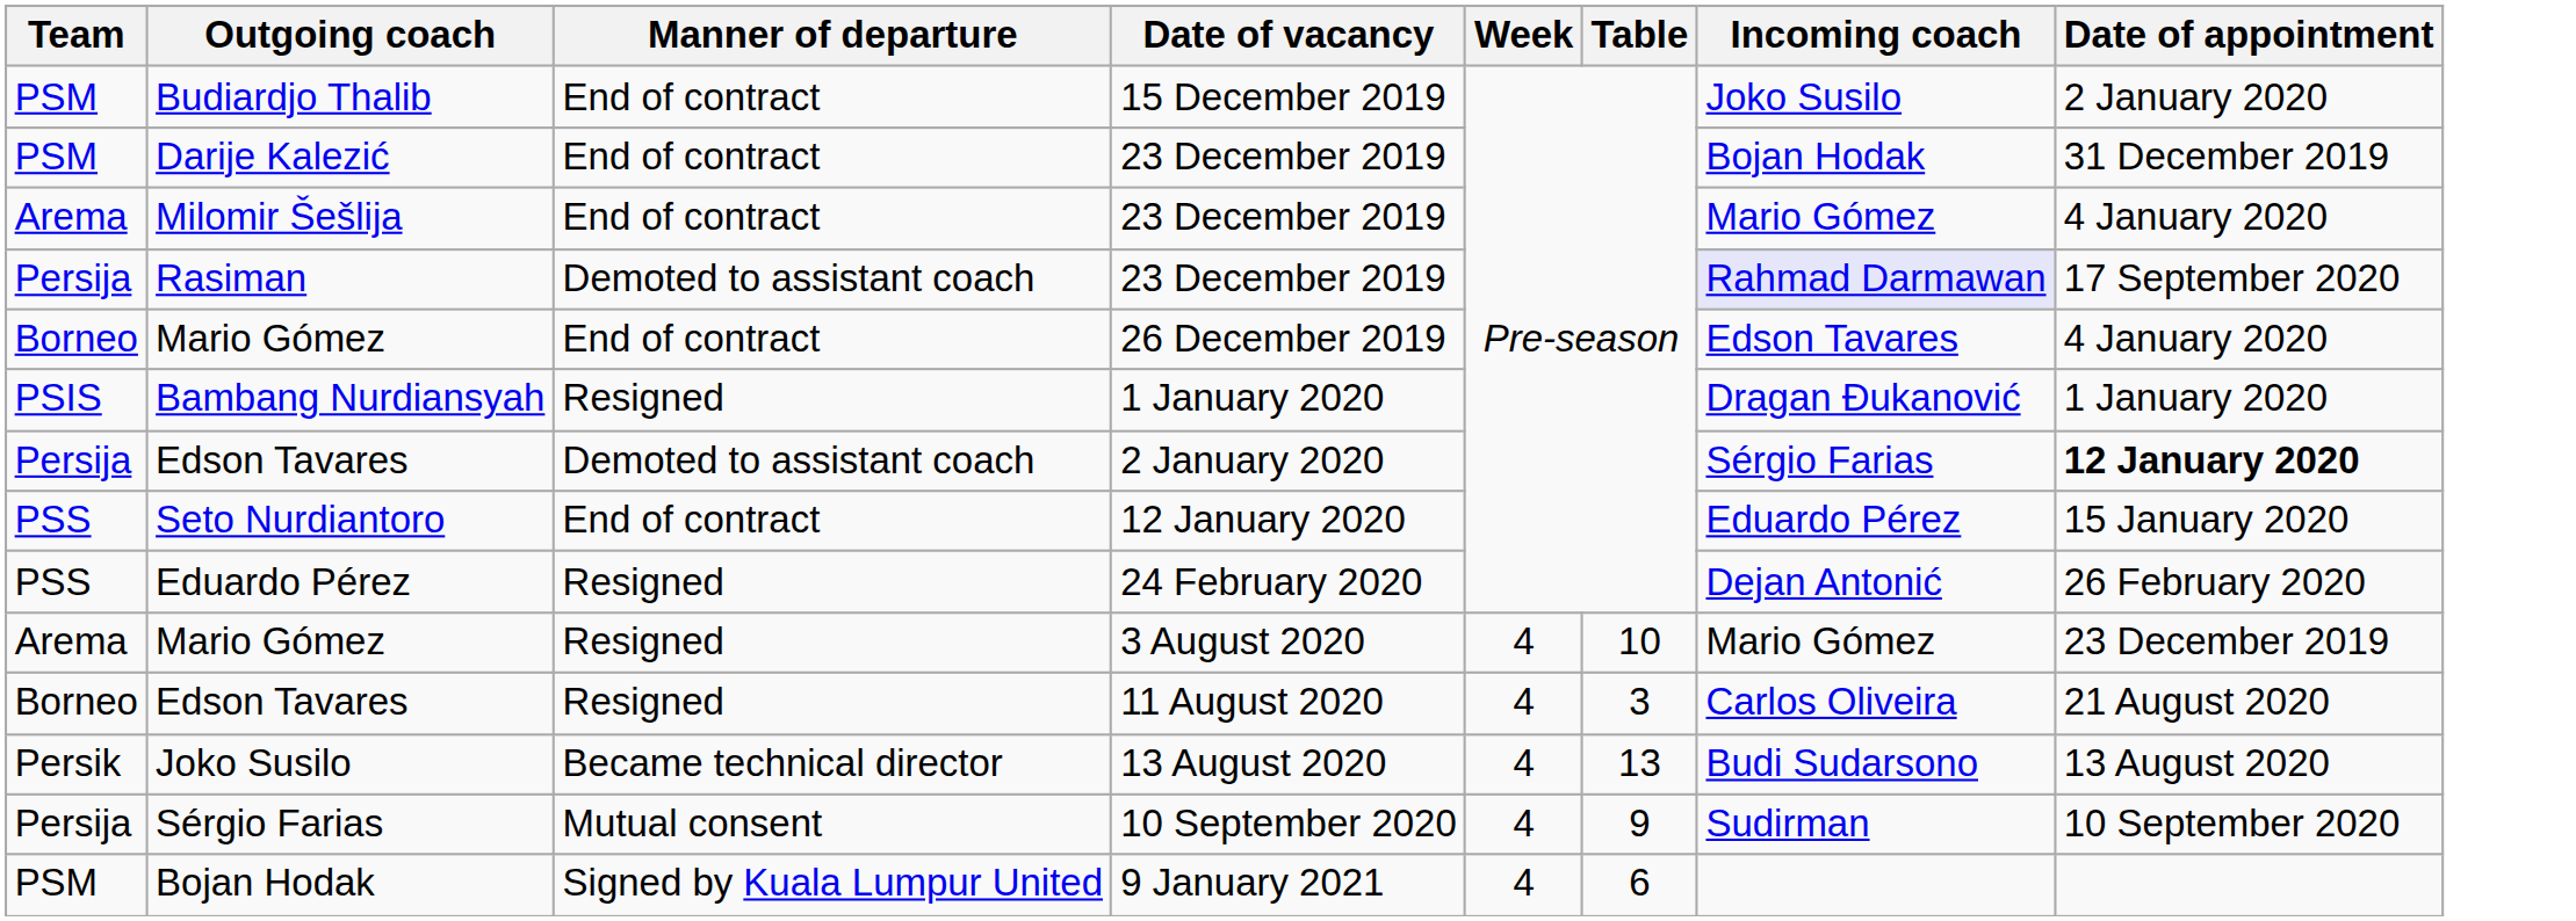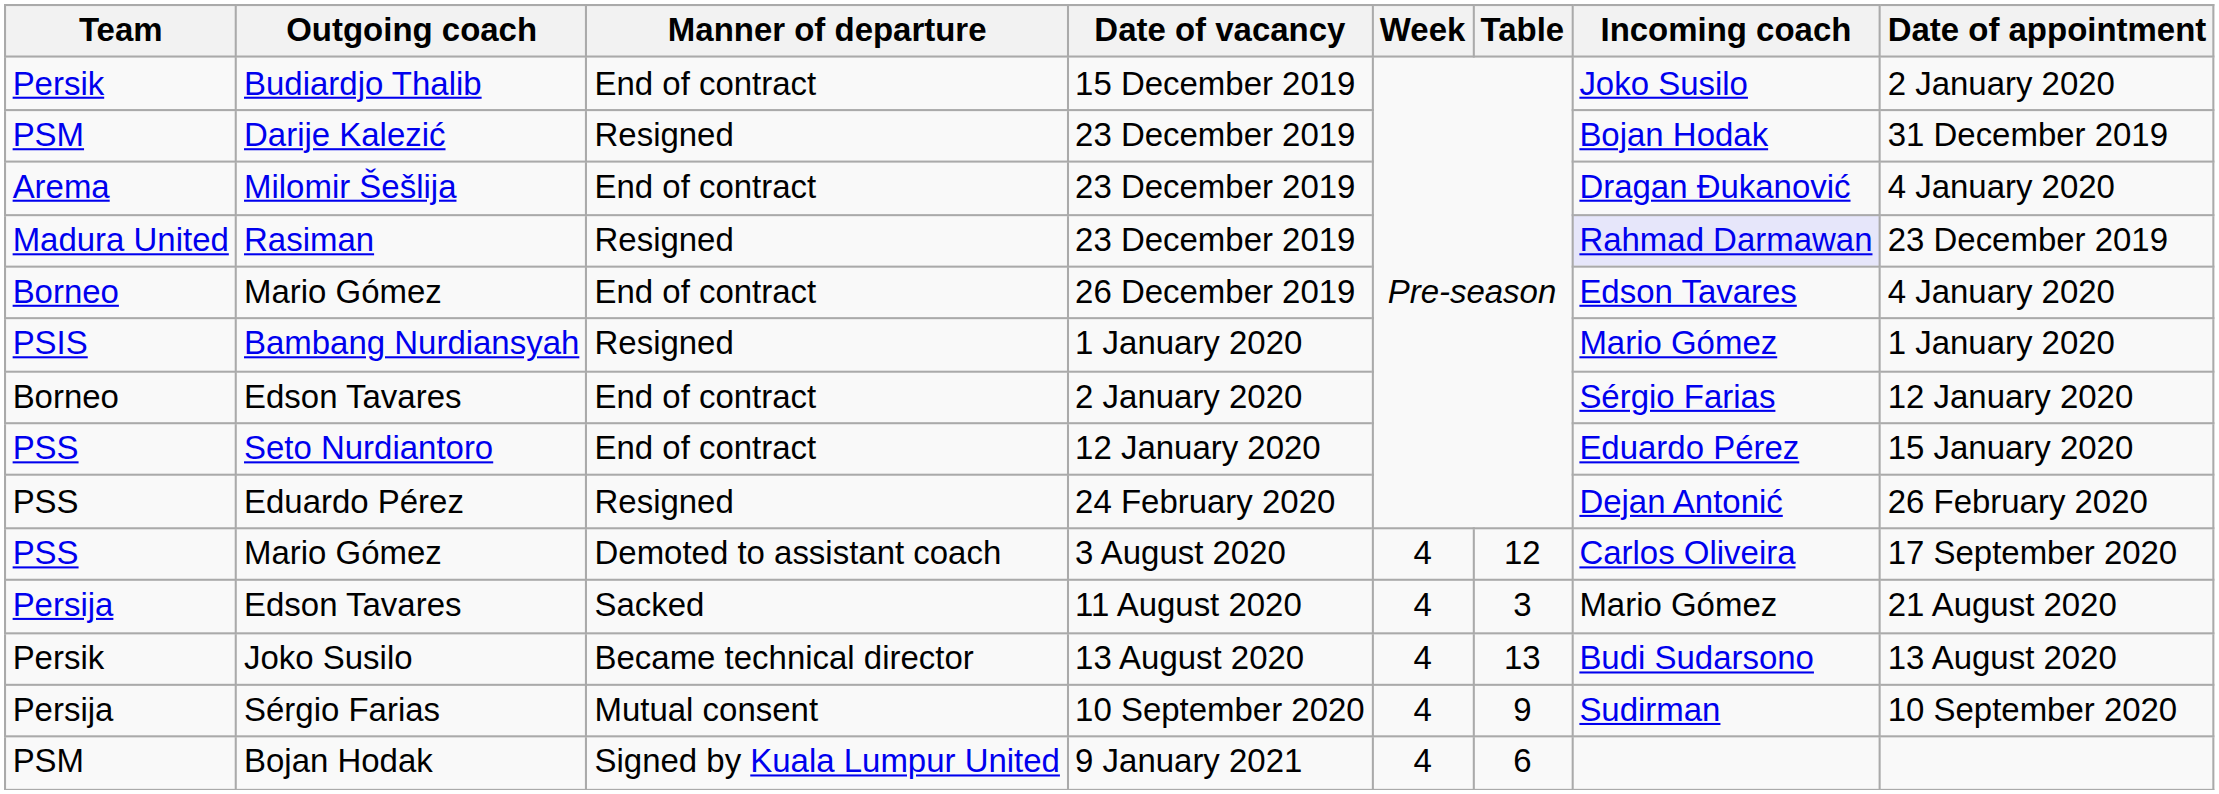 <table class="wikitable sortable">
 <tr>
 <th>Team</th>
 <th>Outgoing coach</th>
 <th>Manner of departure</th>
 <th>Date of vacancy</th>
 <th>Week</th>
 <th>Table</th>
 <th>Incoming coach</th>
 <th>Date of appointment</th>
 </tr>
 <tr>
-<td><a href='#'>PSM</a></td>
+<td><a href='#'>Persik</a></td>
 <td> <a href='#'>Budiardjo Thalib</a></td>
 <td>End of contract</td>
 <td>15 December 2019</td>
 <td rowspan="9" colspan="2" style="text-align: center;"><em>Pre-season</em></td>
 <td> <a href='#'>Joko Susilo</a></td>
 <td>2 January 2020</td>
 </tr>
 <tr>
 <td><a href='#'>PSM</a></td>
 <td> <a href='#'>Darije Kalezić</a></td>
-<td>End of contract</td>
+<td>Resigned</td>
 <td>23 December 2019</td>
 <td> <a href='#'>Bojan Hodak</a></td>
 <td>31 December 2019</td>
 </tr>
 <tr>
 <td><a href='#'>Arema</a></td>
 <td> <a href='#'>Milomir Šešlija</a></td>
 <td>End of contract</td>
 <td>23 December 2019</td>
-<td> <a href='#'>Mario Gómez</a></td>
+<td> <a href='#'>Dragan Đukanović</a></td>
 <td>4 January 2020</td>
 </tr>
 <tr>
-<td><a href='#'>Persija</a></td>
+<td><a href='#'>Madura United</a></td>
 <td> <a href='#'>Rasiman</a></td>
-<td>Demoted to assistant coach</td>
+<td>Resigned</td>
 <td>23 December 2019</td>
 <td style="background: lavender;"> <a href='#'>Rahmad Darmawan</a></td>
-<td>17 September 2020</td>
+<td>23 December 2019</td>
 </tr>
 <tr>
 <td><a href='#'>Borneo</a></td>
 <td> Mario Gómez</td>
 <td>End of contract</td>
 <td>26 December 2019</td>
 <td> <a href='#'>Edson Tavares</a></td>
 <td>4 January 2020</td>
 </tr>
 <tr>
 <td><a href='#'>PSIS</a></td>
 <td> <a href='#'>Bambang Nurdiansyah</a></td>
 <td>Resigned</td>
 <td>1 January 2020</td>
-<td> <a href='#'>Dragan Đukanović</a></td>
+<td> <a href='#'>Mario Gómez</a></td>
 <td>1 January 2020</td>
 </tr>
 <tr>
-<td><a href='#'>Persija</a></td>
+<td>Borneo</td>
 <td> Edson Tavares</td>
-<td>Demoted to assistant coach</td>
+<td>End of contract</td>
 <td>2 January 2020</td>
 <td> <a href='#'>Sérgio Farias</a></td>
-<td><strong>12 January 2020</strong></td>
+<td>12 January 2020</td>
 </tr>
 <tr>
 <td><a href='#'>PSS</a></td>
 <td> <a href='#'>Seto Nurdiantoro</a></td>
 <td>End of contract</td>
 <td>12 January 2020</td>
 <td> <a href='#'>Eduardo Pérez</a></td>
 <td>15 January 2020</td>
 </tr>
 <tr>
 <td>PSS</td>
 <td> Eduardo Pérez</td>
 <td>Resigned</td>
 <td>24 February 2020</td>
 <td> <a href='#'>Dejan Antonić</a></td>
 <td>26 February 2020</td>
 </tr>
 <tr>
-<td>Arema</td>
+<td><a href='#'>PSS</a></td>
 <td> Mario Gómez</td>
-<td>Resigned</td>
+<td>Demoted to assistant coach</td>
 <td>3 August 2020</td>
 <td style="text-align: center;">4</td>
-<td style="text-align: center;">10</td>
-<td> Mario Gómez</td>
-<td>23 December 2019</td>
+<td style="text-align: center;">12</td>
+<td> <a href='#'>Carlos Oliveira</a></td>
+<td>17 September 2020</td>
 </tr>
 <tr>
-<td>Borneo</td>
+<td><a href='#'>Persija</a></td>
 <td> Edson Tavares</td>
-<td>Resigned</td>
+<td>Sacked</td>
 <td>11 August 2020</td>
 <td style="text-align: center;">4</td>
 <td style="text-align: center;">3</td>
-<td> <a href='#'>Carlos Oliveira</a></td>
+<td> Mario Gómez</td>
 <td>21 August 2020</td>
 </tr>
 <tr>
 <td>Persik</td>
 <td> Joko Susilo</td>
 <td>Became technical director</td>
 <td>13 August 2020</td>
 <td style="text-align: center;">4</td>
 <td style="text-align: center;">13</td>
 <td> <a href='#'>Budi Sudarsono</a></td>
 <td>13 August 2020</td>
 </tr>
 <tr>
 <td>Persija</td>
 <td> Sérgio Farias</td>
 <td>Mutual consent</td>
 <td>10 September 2020</td>
 <td style="text-align: center;">4</td>
 <td style="text-align: center;">9</td>
 <td> <a href='#'>Sudirman</a></td>
 <td>10 September 2020</td>
 </tr>
 <tr>
 <td>PSM</td>
 <td> Bojan Hodak</td>
 <td>Signed by <a href='#'>Kuala Lumpur United</a></td>
 <td>9 January 2021</td>
 <td style="text-align: center;">4</td>
 <td style="text-align: center;">6</td>
 <td></td>
 <td></td>
 </tr>
 </table>
